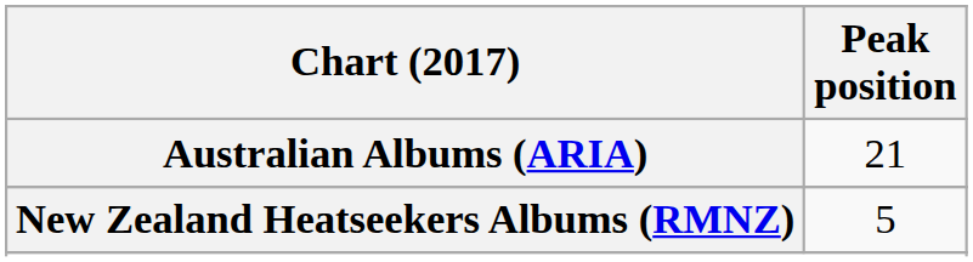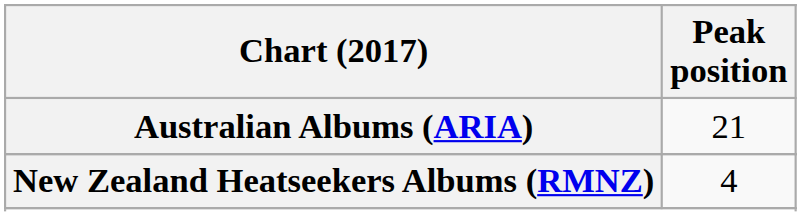 <table class="wikitable sortable plainrowheaders" style="text-align:center">
 <tr>
 <th scope="col">Chart (2017)</th>
 <th scope="col">Peak<br> position</th>
 </tr>
 <tr>
 <th scope="row">Australian Albums (<a href='#'>ARIA</a>)</th>
 <td>21</td>
 </tr>
 <tr>
 </tr>
 <tr>
 </tr>
 <tr>
 </tr>
 <tr>
 </tr>
 <tr>
 </tr>
 <tr>
 <th scope="row">New Zealand Heatseekers Albums (<a href='#'>RMNZ</a>)</th>
-<td>5</td>
+<td>4</td>
 </tr>
 <tr>
 </tr>
 <tr>
 </tr>
 <tr>
 </tr>
 <tr>
 </tr>
 <tr>
 </tr>
 <tr>
 </tr>
 </table>
